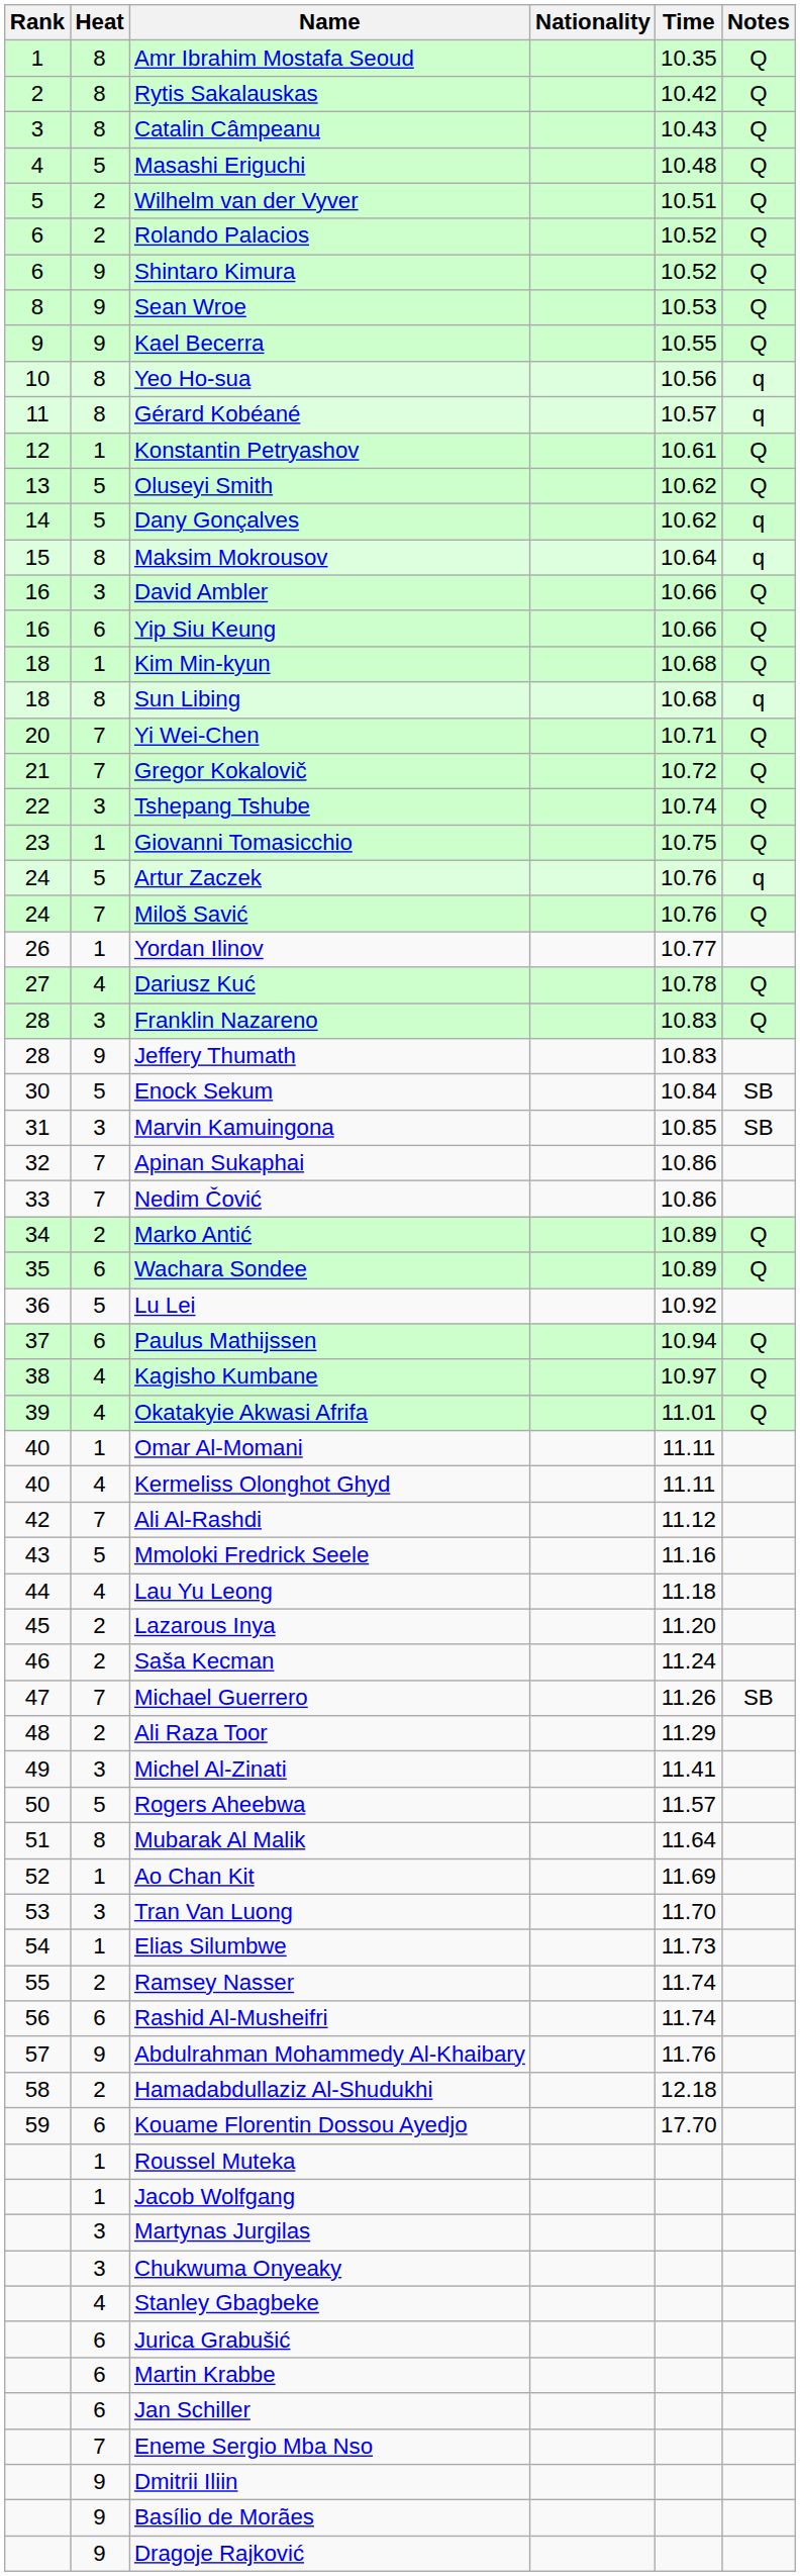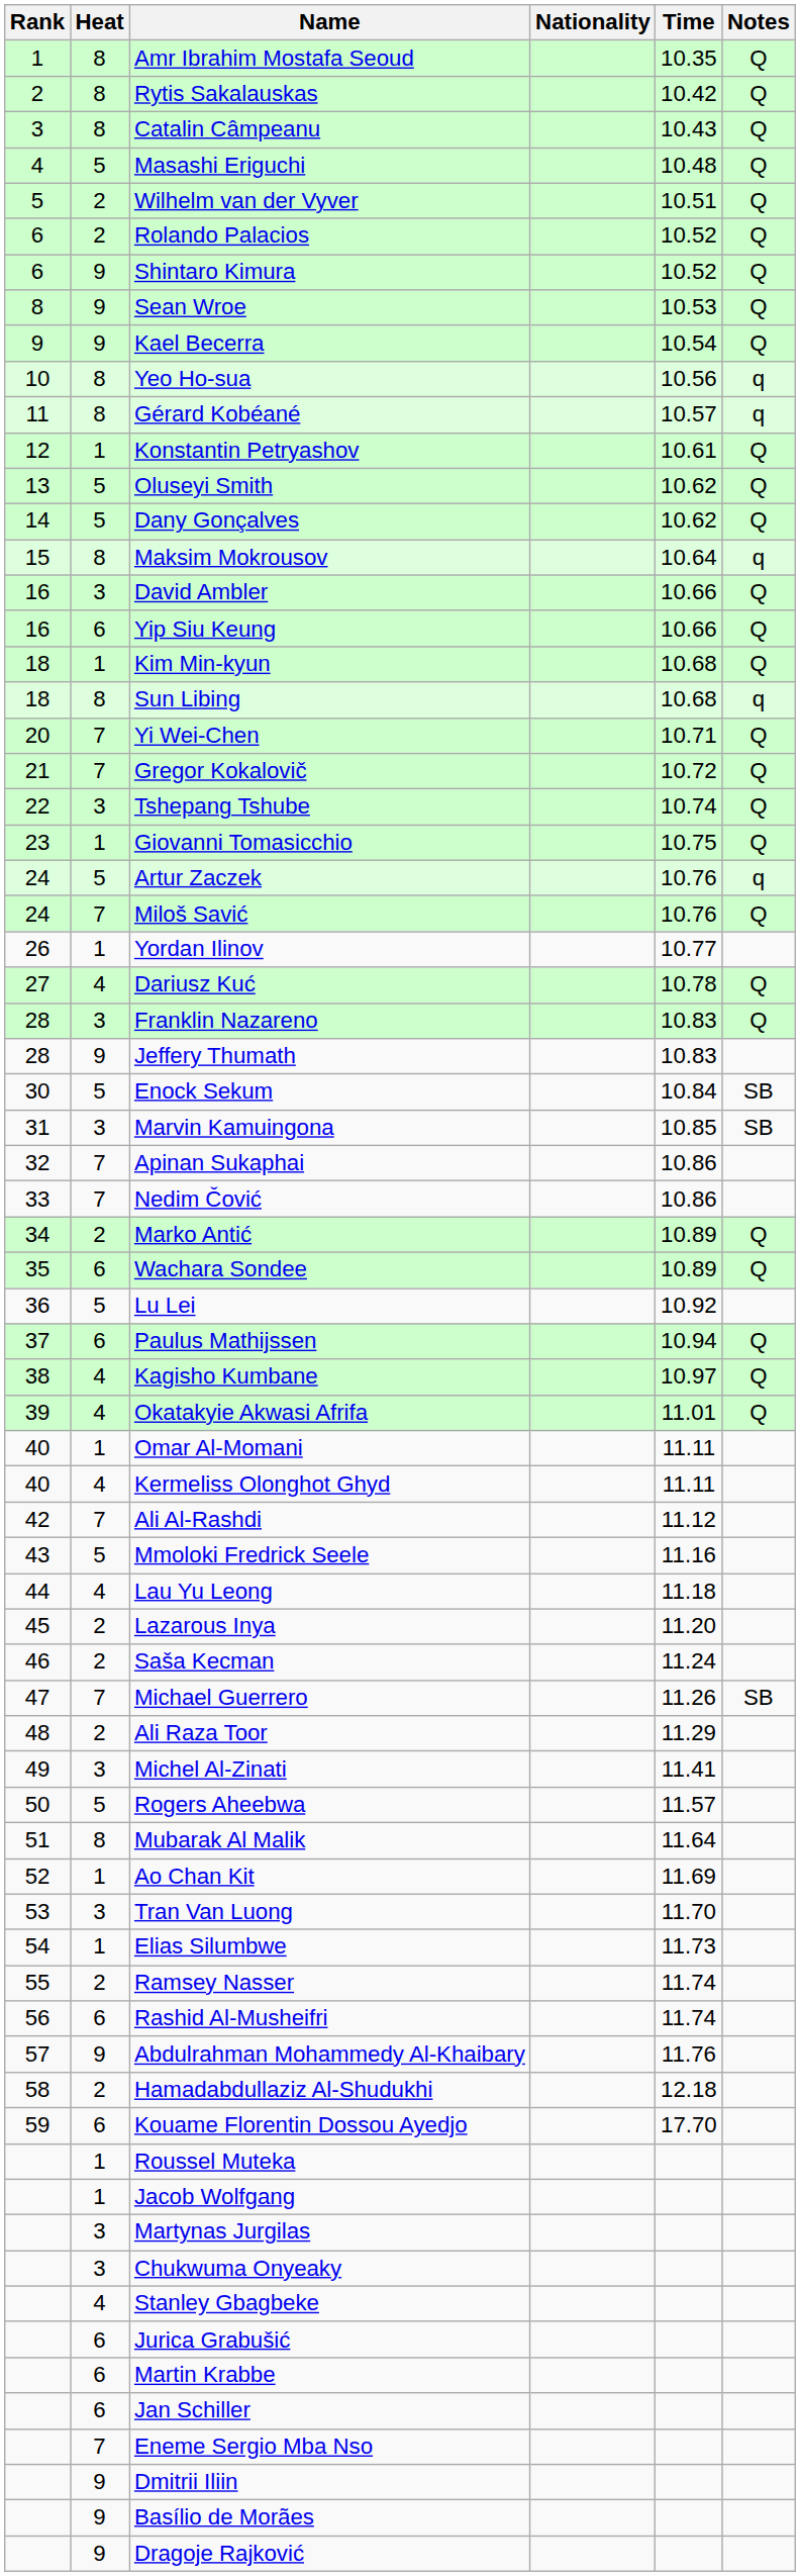 <table class="wikitable sortable" style="text-align:center">
 <tr>
 <th>Rank</th>
 <th>Heat</th>
 <th>Name</th>
 <th>Nationality</th>
 <th>Time</th>
 <th>Notes</th>
 </tr>
 <tr bgcolor=ccffcc>
 <td>1</td>
 <td>8</td>
 <td align=left><a href='#'>Amr Ibrahim Mostafa Seoud</a></td>
 <td align=left></td>
 <td>10.35</td>
 <td>Q</td>
 </tr>
 <tr bgcolor=ccffcc>
 <td>2</td>
 <td>8</td>
 <td align=left><a href='#'>Rytis Sakalauskas</a></td>
 <td align=left></td>
 <td>10.42</td>
 <td>Q</td>
 </tr>
 <tr bgcolor=ccffcc>
 <td>3</td>
 <td>8</td>
 <td align=left><a href='#'>Catalin Câmpeanu</a></td>
 <td align=left></td>
 <td>10.43</td>
 <td>Q</td>
 </tr>
 <tr bgcolor=ccffcc>
 <td>4</td>
 <td>5</td>
 <td align=left><a href='#'>Masashi Eriguchi</a></td>
 <td align=left></td>
 <td>10.48</td>
 <td>Q</td>
 </tr>
 <tr bgcolor=ccffcc>
 <td>5</td>
 <td>2</td>
 <td align=left><a href='#'>Wilhelm van der Vyver</a></td>
 <td align=left></td>
 <td>10.51</td>
 <td>Q</td>
 </tr>
 <tr bgcolor=ccffcc>
 <td>6</td>
 <td>2</td>
 <td align=left><a href='#'>Rolando Palacios</a></td>
 <td align=left></td>
 <td>10.52</td>
 <td>Q</td>
 </tr>
 <tr bgcolor=ccffcc>
 <td>6</td>
 <td>9</td>
 <td align=left><a href='#'>Shintaro Kimura</a></td>
 <td align=left></td>
 <td>10.52</td>
 <td>Q</td>
 </tr>
 <tr bgcolor=ccffcc>
 <td>8</td>
 <td>9</td>
 <td align=left><a href='#'>Sean Wroe</a></td>
 <td align=left></td>
 <td>10.53</td>
 <td>Q</td>
 </tr>
 <tr bgcolor=ccffcc>
 <td>9</td>
 <td>9</td>
 <td align=left><a href='#'>Kael Becerra</a></td>
 <td align=left></td>
-<td>10.55</td>
+<td>10.54</td>
 <td>Q</td>
 </tr>
 <tr bgcolor=ddffdd>
 <td>10</td>
 <td>8</td>
 <td align=left><a href='#'>Yeo Ho-sua</a></td>
 <td align=left></td>
 <td>10.56</td>
 <td>q</td>
 </tr>
 <tr bgcolor=ddffdd>
 <td>11</td>
 <td>8</td>
 <td align=left><a href='#'>Gérard Kobéané</a></td>
 <td align=left></td>
 <td>10.57</td>
 <td>q</td>
 </tr>
 <tr bgcolor=ccffcc>
 <td>12</td>
 <td>1</td>
 <td align=left><a href='#'>Konstantin Petryashov</a></td>
 <td align=left></td>
 <td>10.61</td>
 <td>Q</td>
 </tr>
 <tr bgcolor=ccffcc>
 <td>13</td>
 <td>5</td>
 <td align=left><a href='#'>Oluseyi Smith</a></td>
 <td align=left></td>
 <td>10.62</td>
 <td>Q</td>
 </tr>
 <tr bgcolor=ccffcc>
 <td>14</td>
 <td>5</td>
 <td align=left><a href='#'>Dany Gonçalves</a></td>
 <td align=left></td>
 <td>10.62</td>
-<td>q</td>
+<td>Q</td>
 </tr>
 <tr bgcolor=ddffdd>
 <td>15</td>
 <td>8</td>
 <td align=left><a href='#'>Maksim Mokrousov</a></td>
 <td align=left></td>
 <td>10.64</td>
 <td>q</td>
 </tr>
 <tr bgcolor=ccffcc>
 <td>16</td>
 <td>3</td>
 <td align=left><a href='#'>David Ambler</a></td>
 <td align=left></td>
 <td>10.66</td>
 <td>Q</td>
 </tr>
 <tr bgcolor=ccffcc>
 <td>16</td>
 <td>6</td>
 <td align=left><a href='#'>Yip Siu Keung</a></td>
 <td align=left></td>
 <td>10.66</td>
 <td>Q</td>
 </tr>
 <tr bgcolor=ccffcc>
 <td>18</td>
 <td>1</td>
 <td align=left><a href='#'>Kim Min-kyun</a></td>
 <td align=left></td>
 <td>10.68</td>
 <td>Q</td>
 </tr>
 <tr bgcolor=ddffdd>
 <td>18</td>
 <td>8</td>
 <td align=left><a href='#'>Sun Libing</a></td>
 <td align=left></td>
 <td>10.68</td>
 <td>q</td>
 </tr>
 <tr bgcolor=ccffcc>
 <td>20</td>
 <td>7</td>
 <td align=left><a href='#'>Yi Wei-Chen</a></td>
 <td align=left></td>
 <td>10.71</td>
 <td>Q</td>
 </tr>
 <tr bgcolor=ccffcc>
 <td>21</td>
 <td>7</td>
 <td align=left><a href='#'>Gregor Kokalovič</a></td>
 <td align=left></td>
 <td>10.72</td>
 <td>Q</td>
 </tr>
 <tr bgcolor=ccffcc>
 <td>22</td>
 <td>3</td>
 <td align=left><a href='#'>Tshepang Tshube</a></td>
 <td align=left></td>
 <td>10.74</td>
 <td>Q</td>
 </tr>
 <tr bgcolor=ccffcc>
 <td>23</td>
 <td>1</td>
 <td align=left><a href='#'>Giovanni Tomasicchio</a></td>
 <td align=left></td>
 <td>10.75</td>
 <td>Q</td>
 </tr>
 <tr bgcolor=ddffdd>
 <td>24</td>
 <td>5</td>
 <td align=left><a href='#'>Artur Zaczek</a></td>
 <td align=left></td>
 <td>10.76</td>
 <td>q</td>
 </tr>
 <tr bgcolor=ccffcc>
 <td>24</td>
 <td>7</td>
 <td align=left><a href='#'>Miloš Savić</a></td>
 <td align=left></td>
 <td>10.76</td>
 <td>Q</td>
 </tr>
 <tr>
 <td>26</td>
 <td>1</td>
 <td align=left><a href='#'>Yordan Ilinov</a></td>
 <td align=left></td>
 <td>10.77</td>
 <td></td>
 </tr>
 <tr bgcolor=ccffcc>
 <td>27</td>
 <td>4</td>
 <td align=left><a href='#'>Dariusz Kuć</a></td>
 <td align=left></td>
 <td>10.78</td>
 <td>Q</td>
 </tr>
 <tr bgcolor=ccffcc>
 <td>28</td>
 <td>3</td>
 <td align=left><a href='#'>Franklin Nazareno</a></td>
 <td align=left></td>
 <td>10.83</td>
 <td>Q</td>
 </tr>
 <tr>
 <td>28</td>
 <td>9</td>
 <td align=left><a href='#'>Jeffery Thumath</a></td>
 <td align=left></td>
 <td>10.83</td>
 <td></td>
 </tr>
 <tr>
 <td>30</td>
 <td>5</td>
 <td align=left><a href='#'>Enock Sekum</a></td>
 <td align=left></td>
 <td>10.84</td>
 <td>SB</td>
 </tr>
 <tr>
 <td>31</td>
 <td>3</td>
 <td align=left><a href='#'>Marvin Kamuingona</a></td>
 <td align=left></td>
 <td>10.85</td>
 <td>SB</td>
 </tr>
 <tr>
 <td>32</td>
 <td>7</td>
 <td align=left><a href='#'>Apinan Sukaphai</a></td>
 <td align=left></td>
 <td>10.86</td>
 <td></td>
 </tr>
 <tr>
 <td>33</td>
 <td>7</td>
 <td align=left><a href='#'>Nedim Čović</a></td>
 <td align=left></td>
 <td>10.86</td>
 <td></td>
 </tr>
 <tr bgcolor=ccffcc>
 <td>34</td>
 <td>2</td>
 <td align=left><a href='#'>Marko Antić</a></td>
 <td align=left></td>
 <td>10.89</td>
 <td>Q</td>
 </tr>
 <tr bgcolor=ccffcc>
 <td>35</td>
 <td>6</td>
 <td align=left><a href='#'>Wachara Sondee</a></td>
 <td align=left></td>
 <td>10.89</td>
 <td>Q</td>
 </tr>
 <tr>
 <td>36</td>
 <td>5</td>
 <td align=left><a href='#'>Lu Lei</a></td>
 <td align=left></td>
 <td>10.92</td>
 <td></td>
 </tr>
 <tr bgcolor=ccffcc>
 <td>37</td>
 <td>6</td>
 <td align=left><a href='#'>Paulus Mathijssen</a></td>
 <td align=left></td>
 <td>10.94</td>
 <td>Q</td>
 </tr>
 <tr bgcolor=ccffcc>
 <td>38</td>
 <td>4</td>
 <td align=left><a href='#'>Kagisho Kumbane</a></td>
 <td align=left></td>
 <td>10.97</td>
 <td>Q</td>
 </tr>
 <tr bgcolor=ccffcc>
 <td>39</td>
 <td>4</td>
 <td align=left><a href='#'>Okatakyie Akwasi Afrifa</a></td>
 <td align=left></td>
 <td>11.01</td>
 <td>Q</td>
 </tr>
 <tr>
 <td>40</td>
 <td>1</td>
 <td align=left><a href='#'>Omar Al-Momani</a></td>
 <td align=left></td>
 <td>11.11</td>
 <td></td>
 </tr>
 <tr>
 <td>40</td>
 <td>4</td>
 <td align=left><a href='#'>Kermeliss Olonghot Ghyd</a></td>
 <td align=left></td>
 <td>11.11</td>
 <td></td>
 </tr>
 <tr>
 <td>42</td>
 <td>7</td>
 <td align=left><a href='#'>Ali Al-Rashdi</a></td>
 <td align=left></td>
 <td>11.12</td>
 <td></td>
 </tr>
 <tr>
 <td>43</td>
 <td>5</td>
 <td align=left><a href='#'>Mmoloki Fredrick Seele</a></td>
 <td align=left></td>
 <td>11.16</td>
 <td></td>
 </tr>
 <tr>
 <td>44</td>
 <td>4</td>
 <td align=left><a href='#'>Lau Yu Leong</a></td>
 <td align=left></td>
 <td>11.18</td>
 <td></td>
 </tr>
 <tr>
 <td>45</td>
 <td>2</td>
 <td align=left><a href='#'>Lazarous Inya</a></td>
 <td align=left></td>
 <td>11.20</td>
 <td></td>
 </tr>
 <tr>
 <td>46</td>
 <td>2</td>
 <td align=left><a href='#'>Saša Kecman</a></td>
 <td align=left></td>
 <td>11.24</td>
 <td></td>
 </tr>
 <tr>
 <td>47</td>
 <td>7</td>
 <td align=left><a href='#'>Michael Guerrero</a></td>
 <td align=left></td>
 <td>11.26</td>
 <td>SB</td>
 </tr>
 <tr>
 <td>48</td>
 <td>2</td>
 <td align=left><a href='#'>Ali Raza Toor</a></td>
 <td align=left></td>
 <td>11.29</td>
 <td></td>
 </tr>
 <tr>
 <td>49</td>
 <td>3</td>
 <td align=left><a href='#'>Michel Al-Zinati</a></td>
 <td align=left></td>
 <td>11.41</td>
 <td></td>
 </tr>
 <tr>
 <td>50</td>
 <td>5</td>
 <td align=left><a href='#'>Rogers Aheebwa</a></td>
 <td align=left></td>
 <td>11.57</td>
 <td></td>
 </tr>
 <tr>
 <td>51</td>
 <td>8</td>
 <td align=left><a href='#'>Mubarak Al Malik</a></td>
 <td align=left></td>
 <td>11.64</td>
 <td></td>
 </tr>
 <tr>
 <td>52</td>
 <td>1</td>
 <td align=left><a href='#'>Ao Chan Kit</a></td>
 <td align=left></td>
 <td>11.69</td>
 <td></td>
 </tr>
 <tr>
 <td>53</td>
 <td>3</td>
 <td align=left><a href='#'>Tran Van Luong</a></td>
 <td align=left></td>
 <td>11.70</td>
 <td></td>
 </tr>
 <tr>
 <td>54</td>
 <td>1</td>
 <td align=left><a href='#'>Elias Silumbwe</a></td>
 <td align=left></td>
 <td>11.73</td>
 <td></td>
 </tr>
 <tr>
 <td>55</td>
 <td>2</td>
 <td align=left><a href='#'>Ramsey Nasser</a></td>
 <td align=left></td>
 <td>11.74</td>
 <td></td>
 </tr>
 <tr>
 <td>56</td>
 <td>6</td>
 <td align=left><a href='#'>Rashid Al-Musheifri</a></td>
 <td align=left></td>
 <td>11.74</td>
 <td></td>
 </tr>
 <tr>
 <td>57</td>
 <td>9</td>
 <td align=left><a href='#'>Abdulrahman Mohammedy Al-Khaibary</a></td>
 <td align=left></td>
 <td>11.76</td>
 <td></td>
 </tr>
 <tr>
 <td>58</td>
 <td>2</td>
 <td align=left><a href='#'>Hamadabdullaziz Al-Shudukhi</a></td>
 <td align=left></td>
 <td>12.18</td>
 <td></td>
 </tr>
 <tr>
 <td>59</td>
 <td>6</td>
 <td align=left><a href='#'>Kouame Florentin Dossou Ayedjo</a></td>
 <td align=left></td>
 <td>17.70</td>
 <td></td>
 </tr>
 <tr>
 <td></td>
 <td>1</td>
 <td align=left><a href='#'>Roussel Muteka</a></td>
 <td align=left></td>
 <td></td>
 <td></td>
 </tr>
 <tr>
 <td></td>
 <td>1</td>
 <td align=left><a href='#'>Jacob Wolfgang</a></td>
 <td align=left></td>
 <td></td>
 <td></td>
 </tr>
 <tr>
 <td></td>
 <td>3</td>
 <td align=left><a href='#'>Martynas Jurgilas</a></td>
 <td align=left></td>
 <td></td>
 <td></td>
 </tr>
 <tr>
 <td></td>
 <td>3</td>
 <td align=left><a href='#'>Chukwuma Onyeaky</a></td>
 <td align=left></td>
 <td></td>
 <td></td>
 </tr>
 <tr>
 <td></td>
 <td>4</td>
 <td align=left><a href='#'>Stanley Gbagbeke</a></td>
 <td align=left></td>
 <td></td>
 <td></td>
 </tr>
 <tr>
 <td></td>
 <td>6</td>
 <td align=left><a href='#'>Jurica Grabušić</a></td>
 <td align=left></td>
 <td></td>
 <td></td>
 </tr>
 <tr>
 <td></td>
 <td>6</td>
 <td align=left><a href='#'>Martin Krabbe</a></td>
 <td align=left></td>
 <td></td>
 <td></td>
 </tr>
 <tr>
 <td></td>
 <td>6</td>
 <td align=left><a href='#'>Jan Schiller</a></td>
 <td align=left></td>
 <td></td>
 <td></td>
 </tr>
 <tr>
 <td></td>
 <td>7</td>
 <td align=left><a href='#'>Eneme Sergio Mba Nso</a></td>
 <td align=left></td>
 <td></td>
 <td></td>
 </tr>
 <tr>
 <td></td>
 <td>9</td>
 <td align=left><a href='#'>Dmitrii Iliin</a></td>
 <td align=left></td>
 <td></td>
 <td></td>
 </tr>
 <tr>
 <td></td>
 <td>9</td>
 <td align=left><a href='#'>Basílio de Morães</a></td>
 <td align=left></td>
 <td></td>
 <td></td>
 </tr>
 <tr>
 <td></td>
 <td>9</td>
 <td align=left><a href='#'>Dragoje Rajković</a></td>
 <td align=left></td>
 <td></td>
 <td></td>
 </tr>
 </table>
